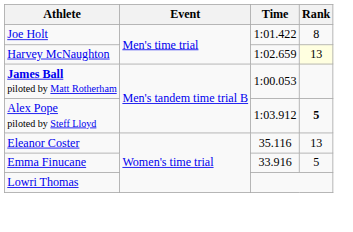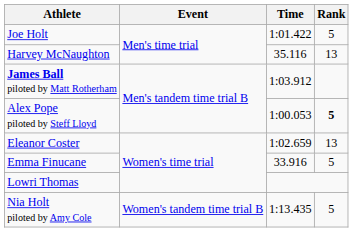 <table class="wikitable" style="font-size:90%; text-align:center">
 <tr>
 <th>Athlete</th>
 <th>Event</th>
 <th>Time</th>
 <th>Rank</th>
 </tr>
 <tr>
 <td align=left><a href='#'>Joe Holt</a></td>
 <td align=left rowspan=2><a href='#'>Men's time trial</a></td>
 <td>1:01.422</td>
-<td>8</td>
+<td>5</td>
 </tr>
 <tr>
 <td align=left><a href='#'>Harvey McNaughton</a></td>
-<td>1:02.659</td>
-<td style="background: lightyellow;">13</td>
+<td>35.116</td>
+<td>13</td>
 </tr>
 <tr>
 <td align=left><strong><a href='#'>James Ball</a></strong><br><small>piloted by <a href='#'>Matt Rotherham</a></small></td>
 <td align=left rowspan=2><a href='#'>Men's tandem time trial B</a></td>
-<td>1:00.053</td>
+<td>1:03.912</td>
 <td></td>
 </tr>
 <tr>
 <td align=left><a href='#'>Alex Pope</a><br><small>piloted by <a href='#'>Steff Lloyd</a></small></td>
-<td>1:03.912</td>
+<td>1:00.053</td>
 <td><strong>5</strong></td>
 </tr>
 <tr>
 <td align=left><a href='#'>Eleanor Coster</a></td>
 <td align=left rowspan=3><a href='#'>Women's time trial</a></td>
-<td>35.116</td>
+<td>1:02.659</td>
 <td>13</td>
 </tr>
 <tr>
 <td align=left><a href='#'>Emma Finucane</a></td>
 <td>33.916</td>
 <td>5</td>
 </tr>
 <tr>
 <td align=left><a href='#'>Lowri Thomas</a></td>
 <td colspan=2></td>
 </tr>
+<tr>
+<td align=left><a href='#'>Nia Holt</a><br><small>piloted by <a href='#'>Amy Cole</a></small></td>
+<td align=left><a href='#'>Women's tandem time trial B</a></td>
+<td>1:13.435</td>
+<td>5</td>
+</tr>
 </table>
